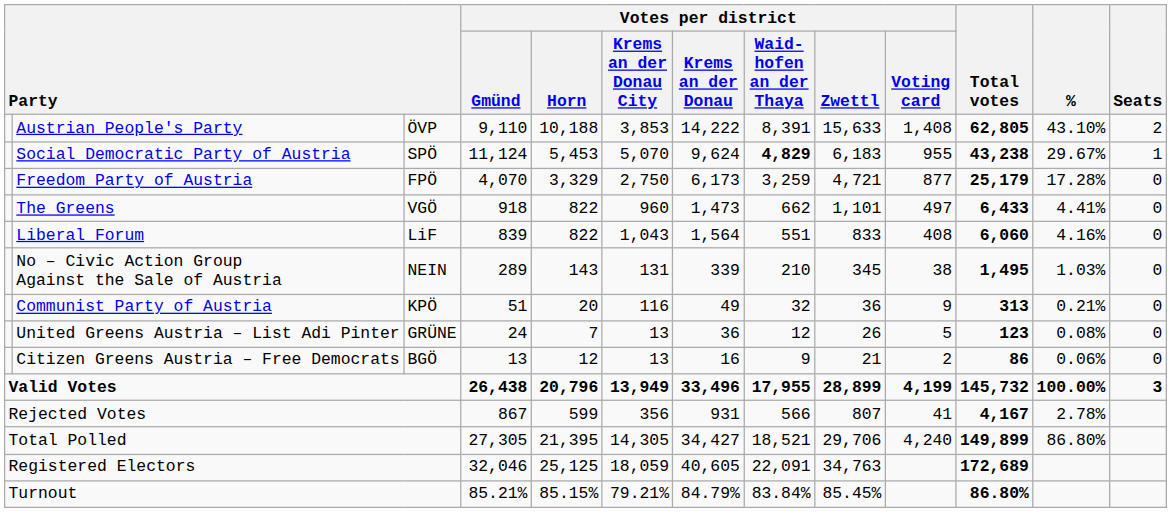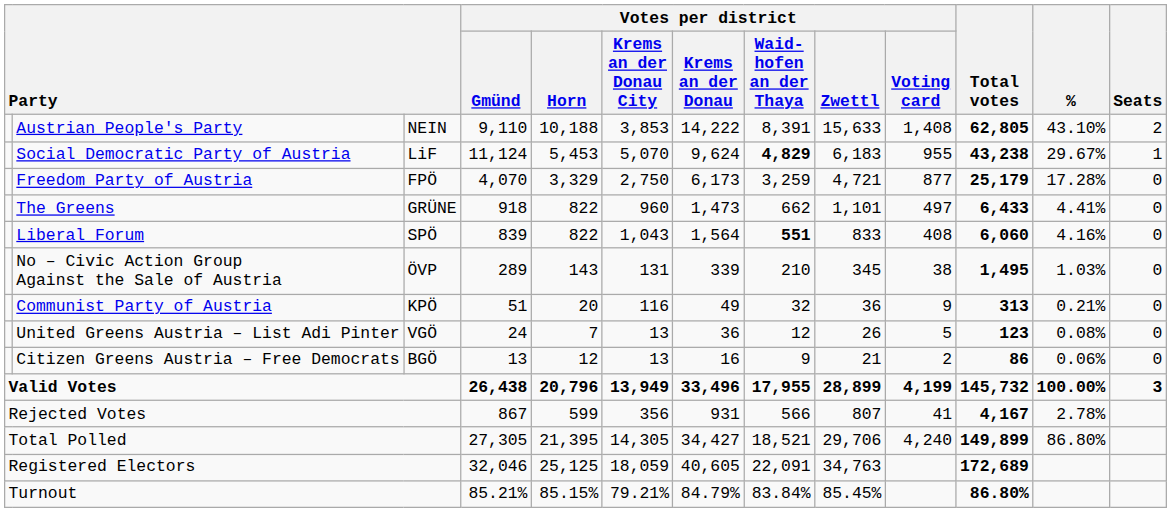 <table class="wikitable" border="1" style="text-align:right;">
 <tr>
 <th style="text-align:left;" valign=bottom rowspan=2 colspan=3>Party</th>
 <th colspan=7>Votes per district</th>
 <th align=center valign=bottom rowspan=2 width="50">Total<br>votes</th>
 <th align=center valign=bottom rowspan=2 width="50">%</th>
 <th align=center valign=bottom rowspan=2>Seats</th>
 </tr>
 <tr>
 <th align=center valign=bottom width="50"><a href='#'>Gmünd</a></th>
 <th align=center valign=bottom width="50"><a href='#'>Horn</a></th>
 <th align=center valign=bottom width="50"><a href='#'>Krems<br>an der<br>Donau<br>City</a></th>
 <th align=center valign=bottom width="50"><a href='#'>Krems<br>an der<br>Donau</a></th>
 <th align=center valign=bottom width="50"><a href='#'>Waid-<br>hofen<br>an der<br>Thaya</a></th>
 <th align=center valign=bottom width="50"><a href='#'>Zwettl</a></th>
 <th align=center valign=bottom width="50"><a href='#'>Voting<br>card</a></th>
 </tr>
 <tr>
 <td></td>
 <td align=left><a href='#'>Austrian People's Party</a></td>
-<td align=left>ÖVP</td>
+<td align=left>NEIN</td>
 <td>9,110</td>
 <td>10,188</td>
 <td>3,853</td>
 <td>14,222</td>
 <td>8,391</td>
 <td>15,633</td>
 <td>1,408</td>
 <td><strong>62,805</strong></td>
 <td>43.10%</td>
 <td>2</td>
 </tr>
 <tr>
 <td></td>
 <td align=left style="white-space: nowrap;"><a href='#'>Social Democratic Party of Austria</a></td>
-<td align=left>SPÖ</td>
+<td align=left>LiF</td>
 <td>11,124</td>
 <td>5,453</td>
 <td>5,070</td>
 <td>9,624</td>
 <td><strong>4,829</strong></td>
 <td>6,183</td>
 <td>955</td>
 <td><strong>43,238</strong></td>
 <td>29.67%</td>
 <td>1</td>
 </tr>
 <tr>
 <td></td>
 <td align=left><a href='#'>Freedom Party of Austria</a></td>
 <td align=left>FPÖ</td>
 <td>4,070</td>
 <td>3,329</td>
 <td>2,750</td>
 <td>6,173</td>
 <td>3,259</td>
 <td>4,721</td>
 <td>877</td>
 <td><strong>25,179</strong></td>
 <td>17.28%</td>
 <td>0</td>
 </tr>
 <tr>
 <td></td>
 <td align=left><a href='#'>The Greens</a></td>
-<td align=left>VGÖ</td>
+<td align=left>GRÜNE</td>
 <td>918</td>
 <td>822</td>
 <td>960</td>
 <td>1,473</td>
 <td>662</td>
 <td>1,101</td>
 <td>497</td>
 <td><strong>6,433</strong></td>
 <td>4.41%</td>
 <td>0</td>
 </tr>
 <tr>
 <td></td>
 <td align=left><a href='#'>Liberal Forum</a></td>
-<td align=left>LiF</td>
+<td align=left>SPÖ</td>
 <td>839</td>
 <td>822</td>
 <td>1,043</td>
 <td>1,564</td>
-<td>551</td>
+<td><strong>551</strong></td>
 <td>833</td>
 <td>408</td>
 <td><strong>6,060</strong></td>
 <td>4.16%</td>
 <td>0</td>
 </tr>
 <tr>
 <td></td>
 <td align=left>No – Civic Action Group<br>Against the Sale of Austria</td>
-<td align=left>NEIN</td>
+<td align=left>ÖVP</td>
 <td>289</td>
 <td>143</td>
 <td>131</td>
 <td>339</td>
 <td>210</td>
 <td>345</td>
 <td>38</td>
 <td><strong>1,495</strong></td>
 <td>1.03%</td>
 <td>0</td>
 </tr>
 <tr>
 <td></td>
 <td align=left><a href='#'>Communist Party of Austria</a></td>
 <td align=left>KPÖ</td>
 <td>51</td>
 <td>20</td>
 <td>116</td>
 <td>49</td>
 <td>32</td>
 <td>36</td>
 <td>9</td>
 <td><strong>313</strong></td>
 <td>0.21%</td>
 <td>0</td>
 </tr>
 <tr>
 <td></td>
 <td align=left>United Greens Austria – List Adi Pinter</td>
-<td align=left>GRÜNE</td>
+<td align=left>VGÖ</td>
 <td>24</td>
 <td>7</td>
 <td>13</td>
 <td>36</td>
 <td>12</td>
 <td>26</td>
 <td>5</td>
 <td><strong>123</strong></td>
 <td>0.08%</td>
 <td>0</td>
 </tr>
 <tr>
 <td></td>
 <td align=left>Citizen Greens Austria – Free Democrats</td>
 <td align=left>BGÖ</td>
 <td>13</td>
 <td>12</td>
 <td>13</td>
 <td>16</td>
 <td>9</td>
 <td>21</td>
 <td>2</td>
 <td><strong>86</strong></td>
 <td>0.06%</td>
 <td>0</td>
 </tr>
 <tr style="font-weight:bold">
 <td align=left colspan=3>Valid Votes</td>
 <td>26,438</td>
 <td>20,796</td>
 <td>13,949</td>
 <td>33,496</td>
 <td>17,955</td>
 <td>28,899</td>
 <td>4,199</td>
 <td>145,732</td>
 <td>100.00%</td>
 <td>3</td>
 </tr>
 <tr>
 <td align=left colspan=3>Rejected Votes</td>
 <td>867</td>
 <td>599</td>
 <td>356</td>
 <td>931</td>
 <td>566</td>
 <td>807</td>
 <td>41</td>
 <td><strong>4,167</strong></td>
 <td>2.78%</td>
 <td></td>
 </tr>
 <tr>
 <td align=left colspan=3>Total Polled</td>
 <td>27,305</td>
 <td>21,395</td>
 <td>14,305</td>
 <td>34,427</td>
 <td>18,521</td>
 <td>29,706</td>
 <td>4,240</td>
 <td><strong>149,899</strong></td>
 <td>86.80%</td>
 <td></td>
 </tr>
 <tr>
 <td align=left colspan=3>Registered Electors</td>
 <td>32,046</td>
 <td>25,125</td>
 <td>18,059</td>
 <td>40,605</td>
 <td>22,091</td>
 <td>34,763</td>
 <td></td>
 <td><strong>172,689</strong></td>
 <td></td>
 <td></td>
 </tr>
 <tr>
 <td align=left colspan=3>Turnout</td>
 <td>85.21%</td>
 <td>85.15%</td>
 <td>79.21%</td>
 <td>84.79%</td>
 <td>83.84%</td>
 <td>85.45%</td>
 <td></td>
 <td><strong>86.80%</strong></td>
 <td></td>
 <td></td>
 </tr>
 </table>
